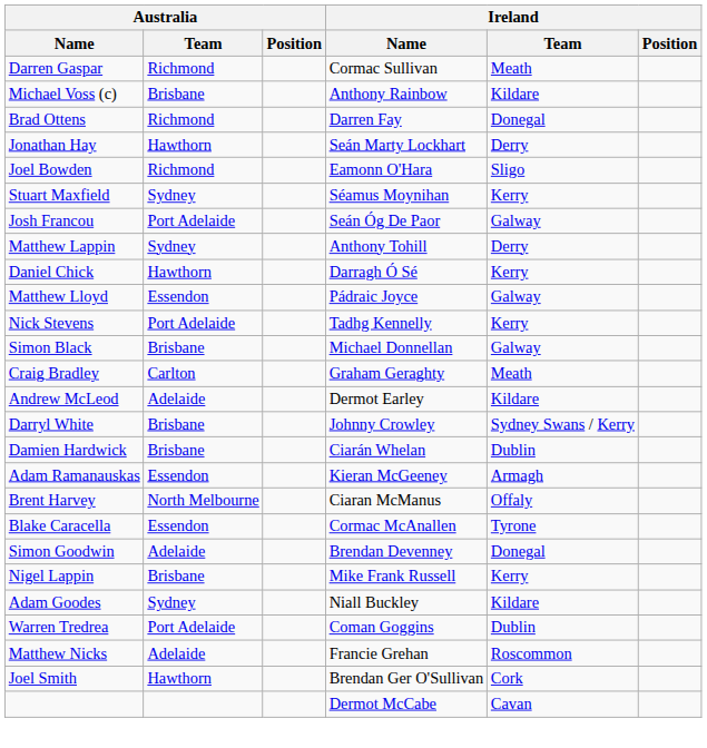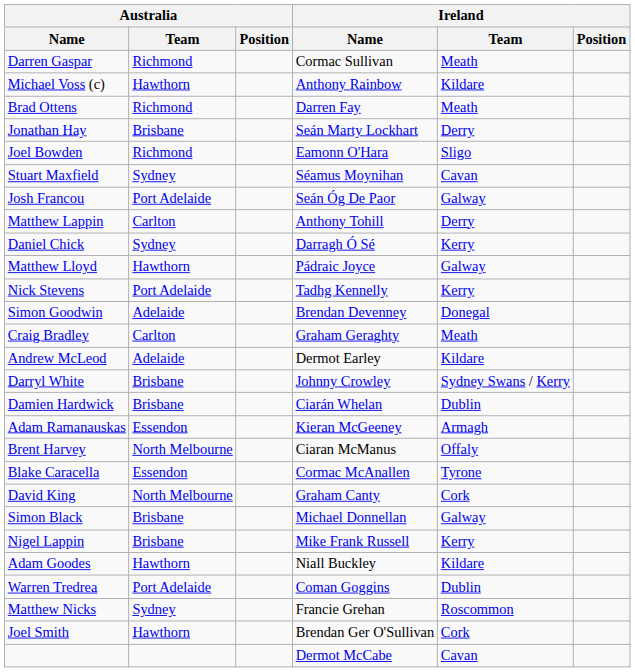 <table align="center" class="wikitable">
 <tr>
 <th colspan="3"> Australia</th>
 <th colspan="3"> Ireland</th>
 </tr>
 <tr>
 <th>Name</th>
 <th>Team</th>
 <th>Position</th>
 <th>Name</th>
 <th>Team</th>
 <th>Position</th>
 </tr>
 <tr>
 <td><a href='#'>Darren Gaspar</a></td>
 <td><a href='#'>Richmond</a></td>
 <td></td>
 <td>Cormac Sullivan</td>
 <td><a href='#'>Meath</a></td>
 <td></td>
 </tr>
 <tr>
 <td><a href='#'>Michael Voss</a> (c)</td>
-<td><a href='#'>Brisbane</a></td>
+<td><a href='#'>Hawthorn</a></td>
 <td></td>
 <td><a href='#'>Anthony Rainbow</a></td>
 <td><a href='#'>Kildare</a></td>
 <td></td>
 </tr>
 <tr>
 <td><a href='#'>Brad Ottens</a></td>
 <td><a href='#'>Richmond</a></td>
 <td></td>
 <td><a href='#'>Darren Fay</a></td>
-<td><a href='#'>Donegal</a></td>
+<td><a href='#'>Meath</a></td>
 <td></td>
 </tr>
 <tr>
 <td><a href='#'>Jonathan Hay</a></td>
-<td><a href='#'>Hawthorn</a></td>
+<td><a href='#'>Brisbane</a></td>
 <td></td>
 <td><a href='#'>Seán Marty Lockhart</a></td>
 <td><a href='#'>Derry</a></td>
 <td></td>
 </tr>
 <tr>
 <td><a href='#'>Joel Bowden</a></td>
 <td><a href='#'>Richmond</a></td>
 <td></td>
 <td><a href='#'>Eamonn O'Hara</a></td>
 <td><a href='#'>Sligo</a></td>
 <td></td>
 </tr>
 <tr>
 <td><a href='#'>Stuart Maxfield</a></td>
 <td><a href='#'>Sydney</a></td>
 <td></td>
 <td><a href='#'>Séamus Moynihan</a></td>
-<td><a href='#'>Kerry</a></td>
+<td><a href='#'>Cavan</a></td>
 <td></td>
 </tr>
 <tr>
 <td><a href='#'>Josh Francou</a></td>
 <td><a href='#'>Port Adelaide</a></td>
 <td></td>
 <td><a href='#'>Seán Óg De Paor</a></td>
 <td><a href='#'>Galway</a></td>
 <td></td>
 </tr>
 <tr>
 <td><a href='#'>Matthew Lappin</a></td>
-<td><a href='#'>Sydney</a></td>
+<td><a href='#'>Carlton</a></td>
 <td></td>
 <td><a href='#'>Anthony Tohill</a></td>
 <td><a href='#'>Derry</a></td>
 <td></td>
 </tr>
 <tr>
 <td><a href='#'>Daniel Chick</a></td>
-<td><a href='#'>Hawthorn</a></td>
+<td><a href='#'>Sydney</a></td>
 <td></td>
 <td><a href='#'>Darragh Ó Sé</a></td>
 <td><a href='#'>Kerry</a></td>
 <td></td>
 </tr>
 <tr>
 <td><a href='#'>Matthew Lloyd</a></td>
-<td><a href='#'>Essendon</a></td>
+<td><a href='#'>Hawthorn</a></td>
 <td></td>
 <td><a href='#'>Pádraic Joyce</a></td>
 <td><a href='#'>Galway</a></td>
 <td></td>
 </tr>
 <tr>
 <td><a href='#'>Nick Stevens</a></td>
 <td><a href='#'>Port Adelaide</a></td>
 <td></td>
 <td><a href='#'>Tadhg Kennelly</a></td>
 <td><a href='#'>Kerry</a></td>
 <td></td>
 </tr>
 <tr>
-<td><a href='#'>Simon Black</a></td>
-<td><a href='#'>Brisbane</a></td>
+<td><a href='#'>Simon Goodwin</a></td>
+<td><a href='#'>Adelaide</a></td>
 <td></td>
-<td><a href='#'>Michael Donnellan</a></td>
-<td><a href='#'>Galway</a></td>
+<td><a href='#'>Brendan Devenney</a></td>
+<td><a href='#'>Donegal</a></td>
 <td></td>
 </tr>
 <tr>
 <td><a href='#'>Craig Bradley</a></td>
 <td><a href='#'>Carlton</a></td>
 <td></td>
 <td><a href='#'>Graham Geraghty</a></td>
 <td><a href='#'>Meath</a></td>
 <td></td>
 </tr>
 <tr>
 <td><a href='#'>Andrew McLeod</a></td>
 <td><a href='#'>Adelaide</a></td>
 <td></td>
 <td>Dermot Earley</td>
 <td><a href='#'>Kildare</a></td>
 <td></td>
 </tr>
 <tr>
 <td><a href='#'>Darryl White</a></td>
 <td><a href='#'>Brisbane</a></td>
 <td></td>
 <td><a href='#'>Johnny Crowley</a></td>
 <td><a href='#'>Sydney Swans</a> / <a href='#'>Kerry</a></td>
 <td></td>
 </tr>
 <tr>
 <td><a href='#'>Damien Hardwick</a></td>
 <td><a href='#'>Brisbane</a></td>
 <td></td>
 <td><a href='#'>Ciarán Whelan</a></td>
 <td><a href='#'>Dublin</a></td>
 <td></td>
 </tr>
 <tr>
 <td><a href='#'>Adam Ramanauskas</a></td>
 <td><a href='#'>Essendon</a></td>
 <td></td>
 <td><a href='#'>Kieran McGeeney</a></td>
 <td><a href='#'>Armagh</a></td>
 <td></td>
 </tr>
 <tr>
 <td><a href='#'>Brent Harvey</a></td>
 <td><a href='#'>North Melbourne</a></td>
 <td></td>
 <td>Ciaran McManus</td>
 <td><a href='#'>Offaly</a></td>
 <td></td>
 </tr>
 <tr>
 <td><a href='#'>Blake Caracella</a></td>
 <td><a href='#'>Essendon</a></td>
 <td></td>
 <td><a href='#'>Cormac McAnallen</a></td>
 <td><a href='#'>Tyrone</a></td>
 <td></td>
 </tr>
 <tr>
-<td><a href='#'>Simon Goodwin</a></td>
-<td><a href='#'>Adelaide</a></td>
+<td><a href='#'>David King</a></td>
+<td><a href='#'>North Melbourne</a></td>
 <td></td>
-<td><a href='#'>Brendan Devenney</a></td>
-<td><a href='#'>Donegal</a></td>
+<td><a href='#'>Graham Canty</a></td>
+<td><a href='#'>Cork</a></td>
+<td></td>
+</tr>
+<tr>
+<td><a href='#'>Simon Black</a></td>
+<td><a href='#'>Brisbane</a></td>
+<td></td>
+<td><a href='#'>Michael Donnellan</a></td>
+<td><a href='#'>Galway</a></td>
 <td></td>
 </tr>
 <tr>
 <td><a href='#'>Nigel Lappin</a></td>
 <td><a href='#'>Brisbane</a></td>
 <td></td>
 <td><a href='#'>Mike Frank Russell</a></td>
 <td><a href='#'>Kerry</a></td>
 <td></td>
 </tr>
 <tr>
 <td><a href='#'>Adam Goodes</a></td>
-<td><a href='#'>Sydney</a></td>
+<td><a href='#'>Hawthorn</a></td>
 <td></td>
 <td>Niall Buckley</td>
 <td><a href='#'>Kildare</a></td>
 <td></td>
 </tr>
 <tr>
 <td><a href='#'>Warren Tredrea</a></td>
 <td><a href='#'>Port Adelaide</a></td>
 <td></td>
 <td><a href='#'>Coman Goggins</a></td>
 <td><a href='#'>Dublin</a></td>
 <td></td>
 </tr>
 <tr>
 <td><a href='#'>Matthew Nicks</a></td>
-<td><a href='#'>Adelaide</a></td>
+<td><a href='#'>Sydney</a></td>
 <td></td>
 <td>Francie Grehan</td>
 <td><a href='#'>Roscommon</a></td>
 <td></td>
 </tr>
 <tr>
 <td><a href='#'>Joel Smith</a></td>
 <td><a href='#'>Hawthorn</a></td>
 <td></td>
 <td>Brendan Ger O'Sullivan</td>
 <td><a href='#'>Cork</a></td>
 <td></td>
 </tr>
 <tr>
 <td></td>
 <td></td>
 <td></td>
 <td><a href='#'>Dermot McCabe</a></td>
 <td><a href='#'>Cavan</a></td>
 <td></td>
 </tr>
 </table>
